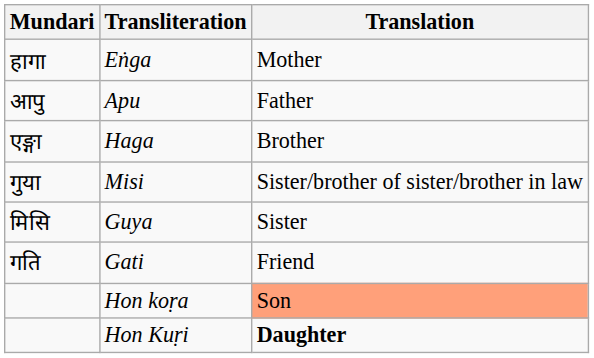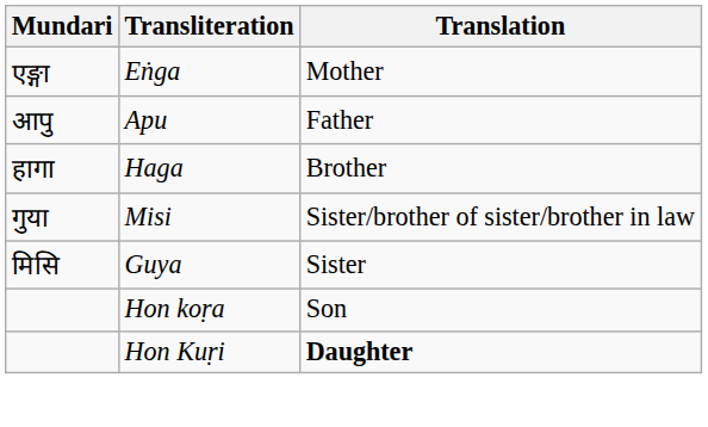 <table class="wikitable">
 <tr>
 <th>Mundari</th>
 <th>Transliteration</th>
 <th>Translation</th>
 </tr>
 <tr>
-<td>हागा</td>
+<td>एङ्गा</td>
 <td><em>Eṅga</em></td>
 <td>Mother</td>
 </tr>
 <tr>
 <td>आपु</td>
 <td><em>Apu</em></td>
 <td>Father</td>
 </tr>
 <tr>
-<td>एङ्गा</td>
+<td>हागा</td>
 <td><em>Haga</em></td>
 <td>Brother</td>
 </tr>
 <tr>
 <td>गुया</td>
 <td><em>Misi</em></td>
 <td>Sister/brother of sister/brother in law</td>
 </tr>
 <tr>
 <td>मिसि</td>
 <td><em>Guya</em></td>
 <td>Sister</td>
 </tr>
 <tr>
-<td>गति</td>
-<td><em>Gati</em></td>
-<td>Friend</td>
-</tr>
-<tr>
 <td></td>
 <td><em>Hon koṛa</em></td>
-<td style="background: lightsalmon;">Son</td>
+<td>Son</td>
 </tr>
 <tr>
 <td></td>
 <td><em>Hon Kuṛi</em></td>
 <td><strong>Daughter</strong></td>
 </tr>
 </table>
